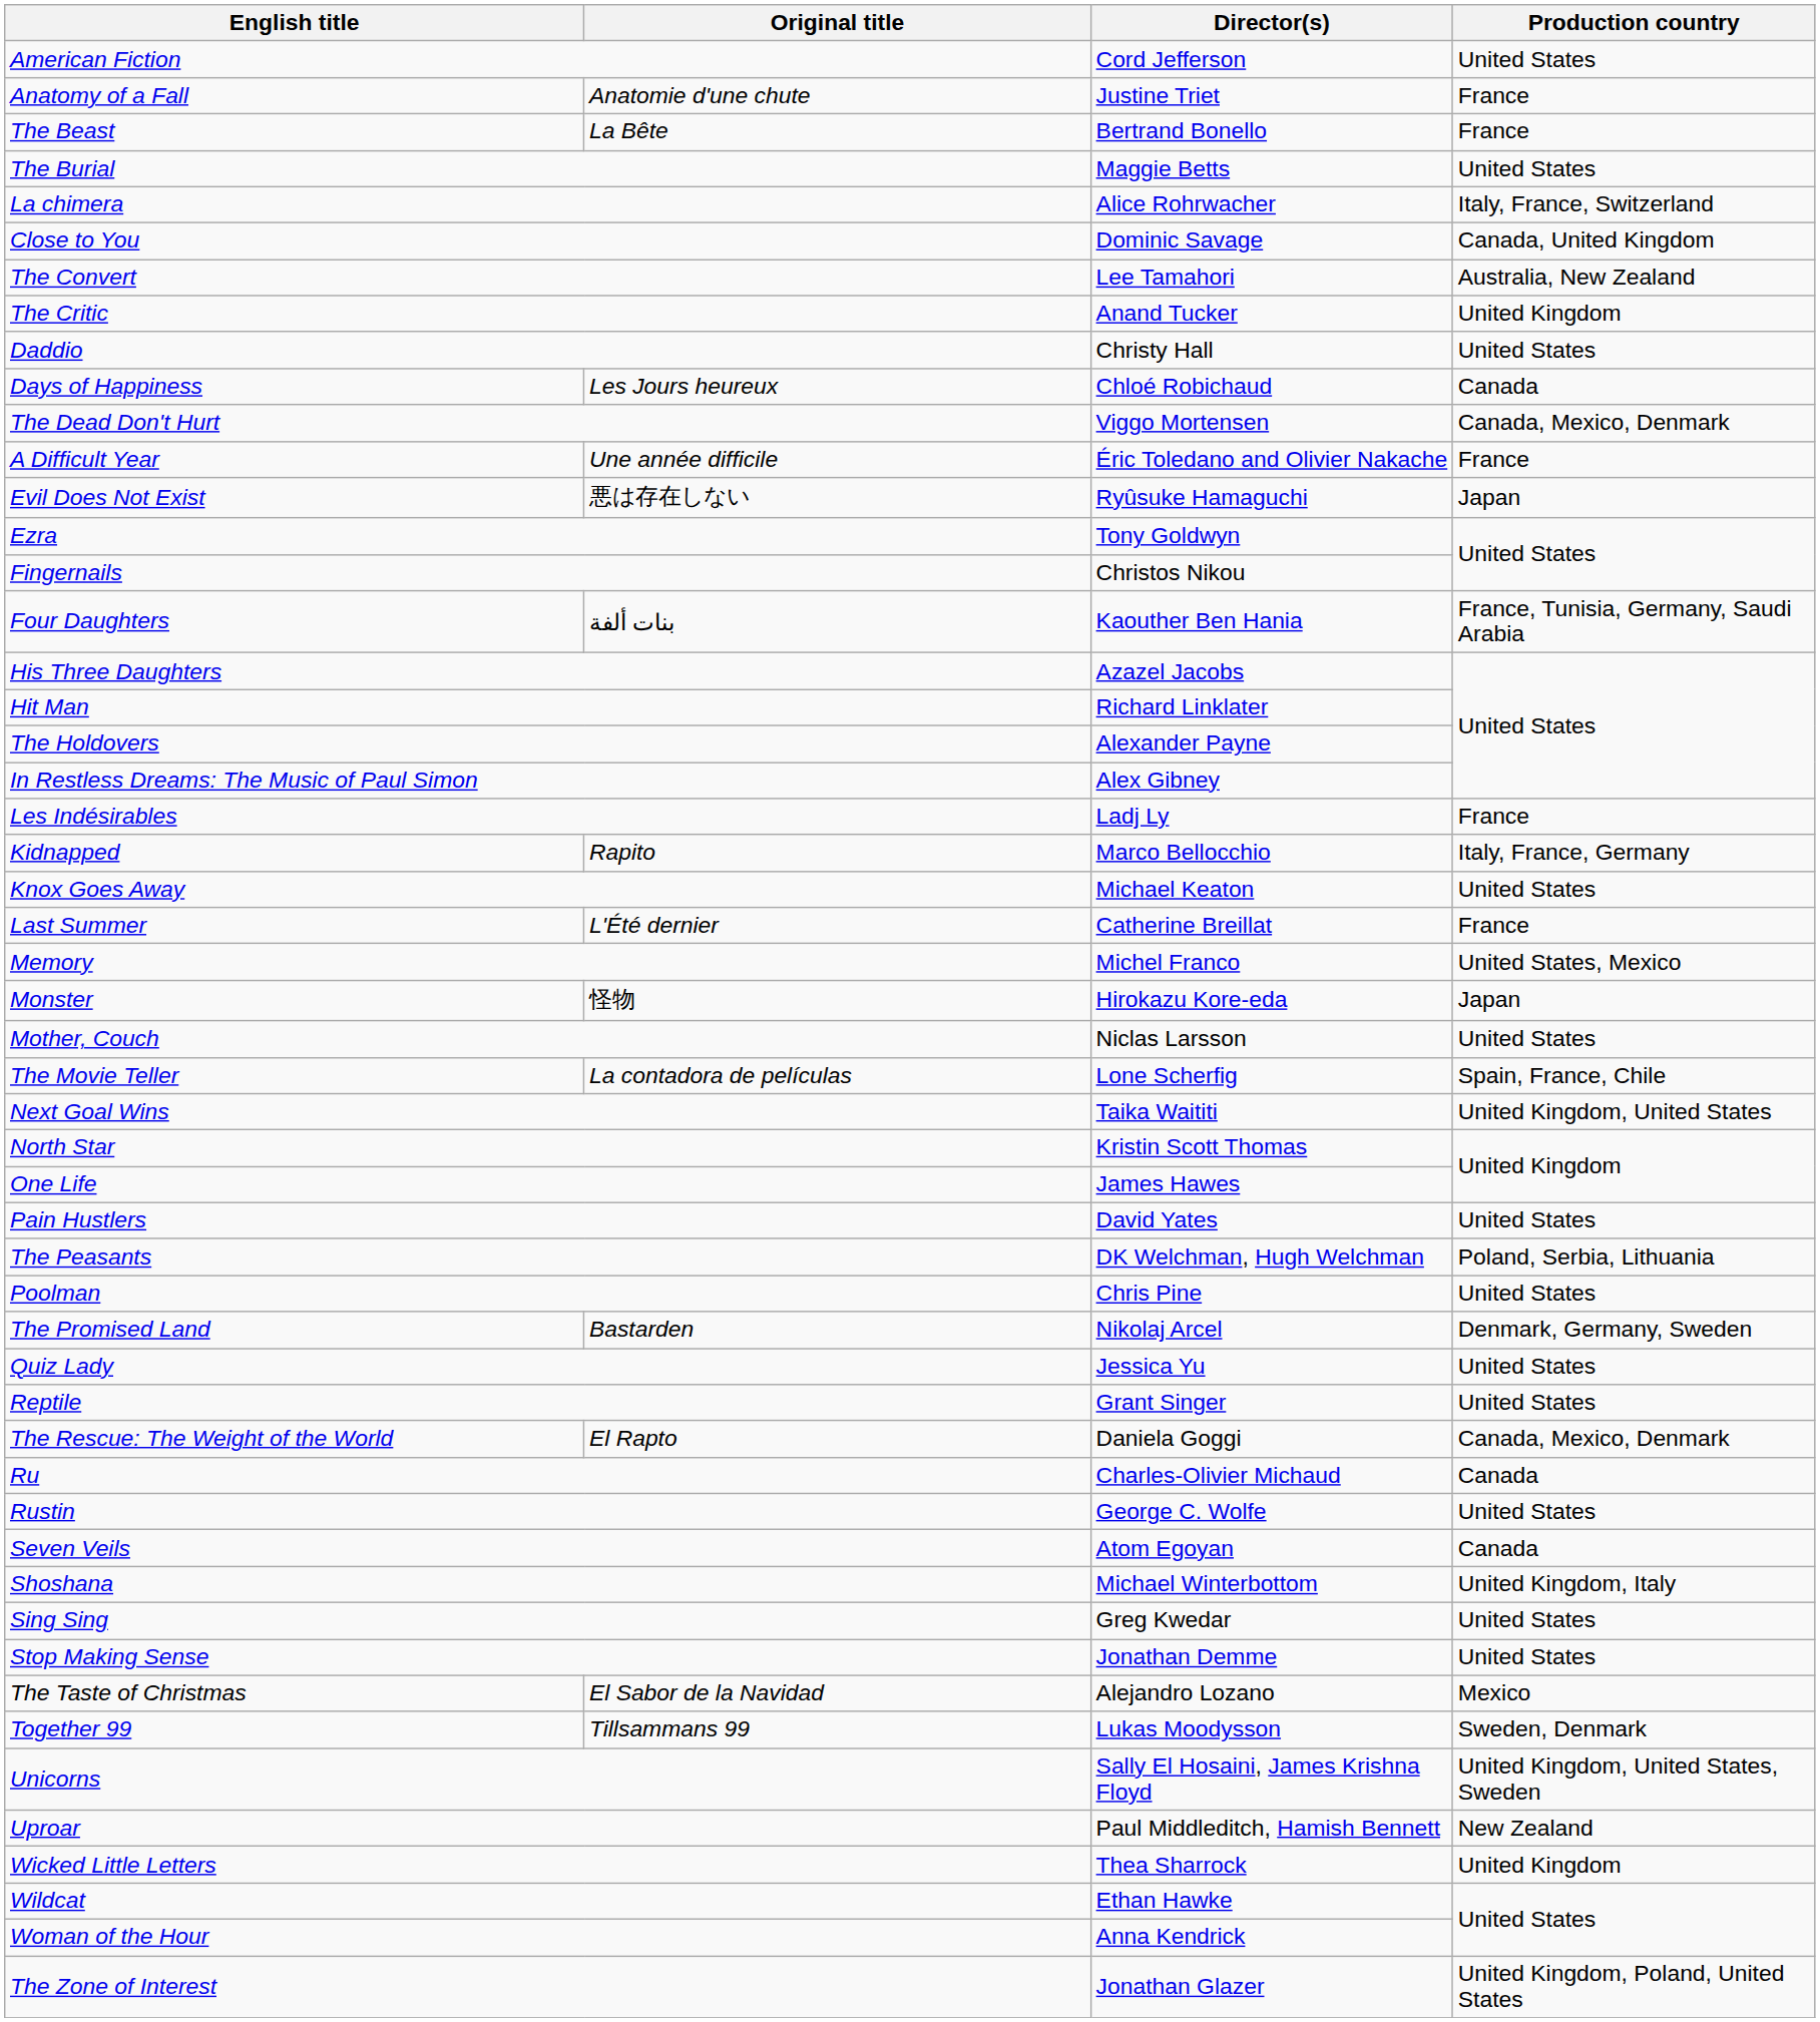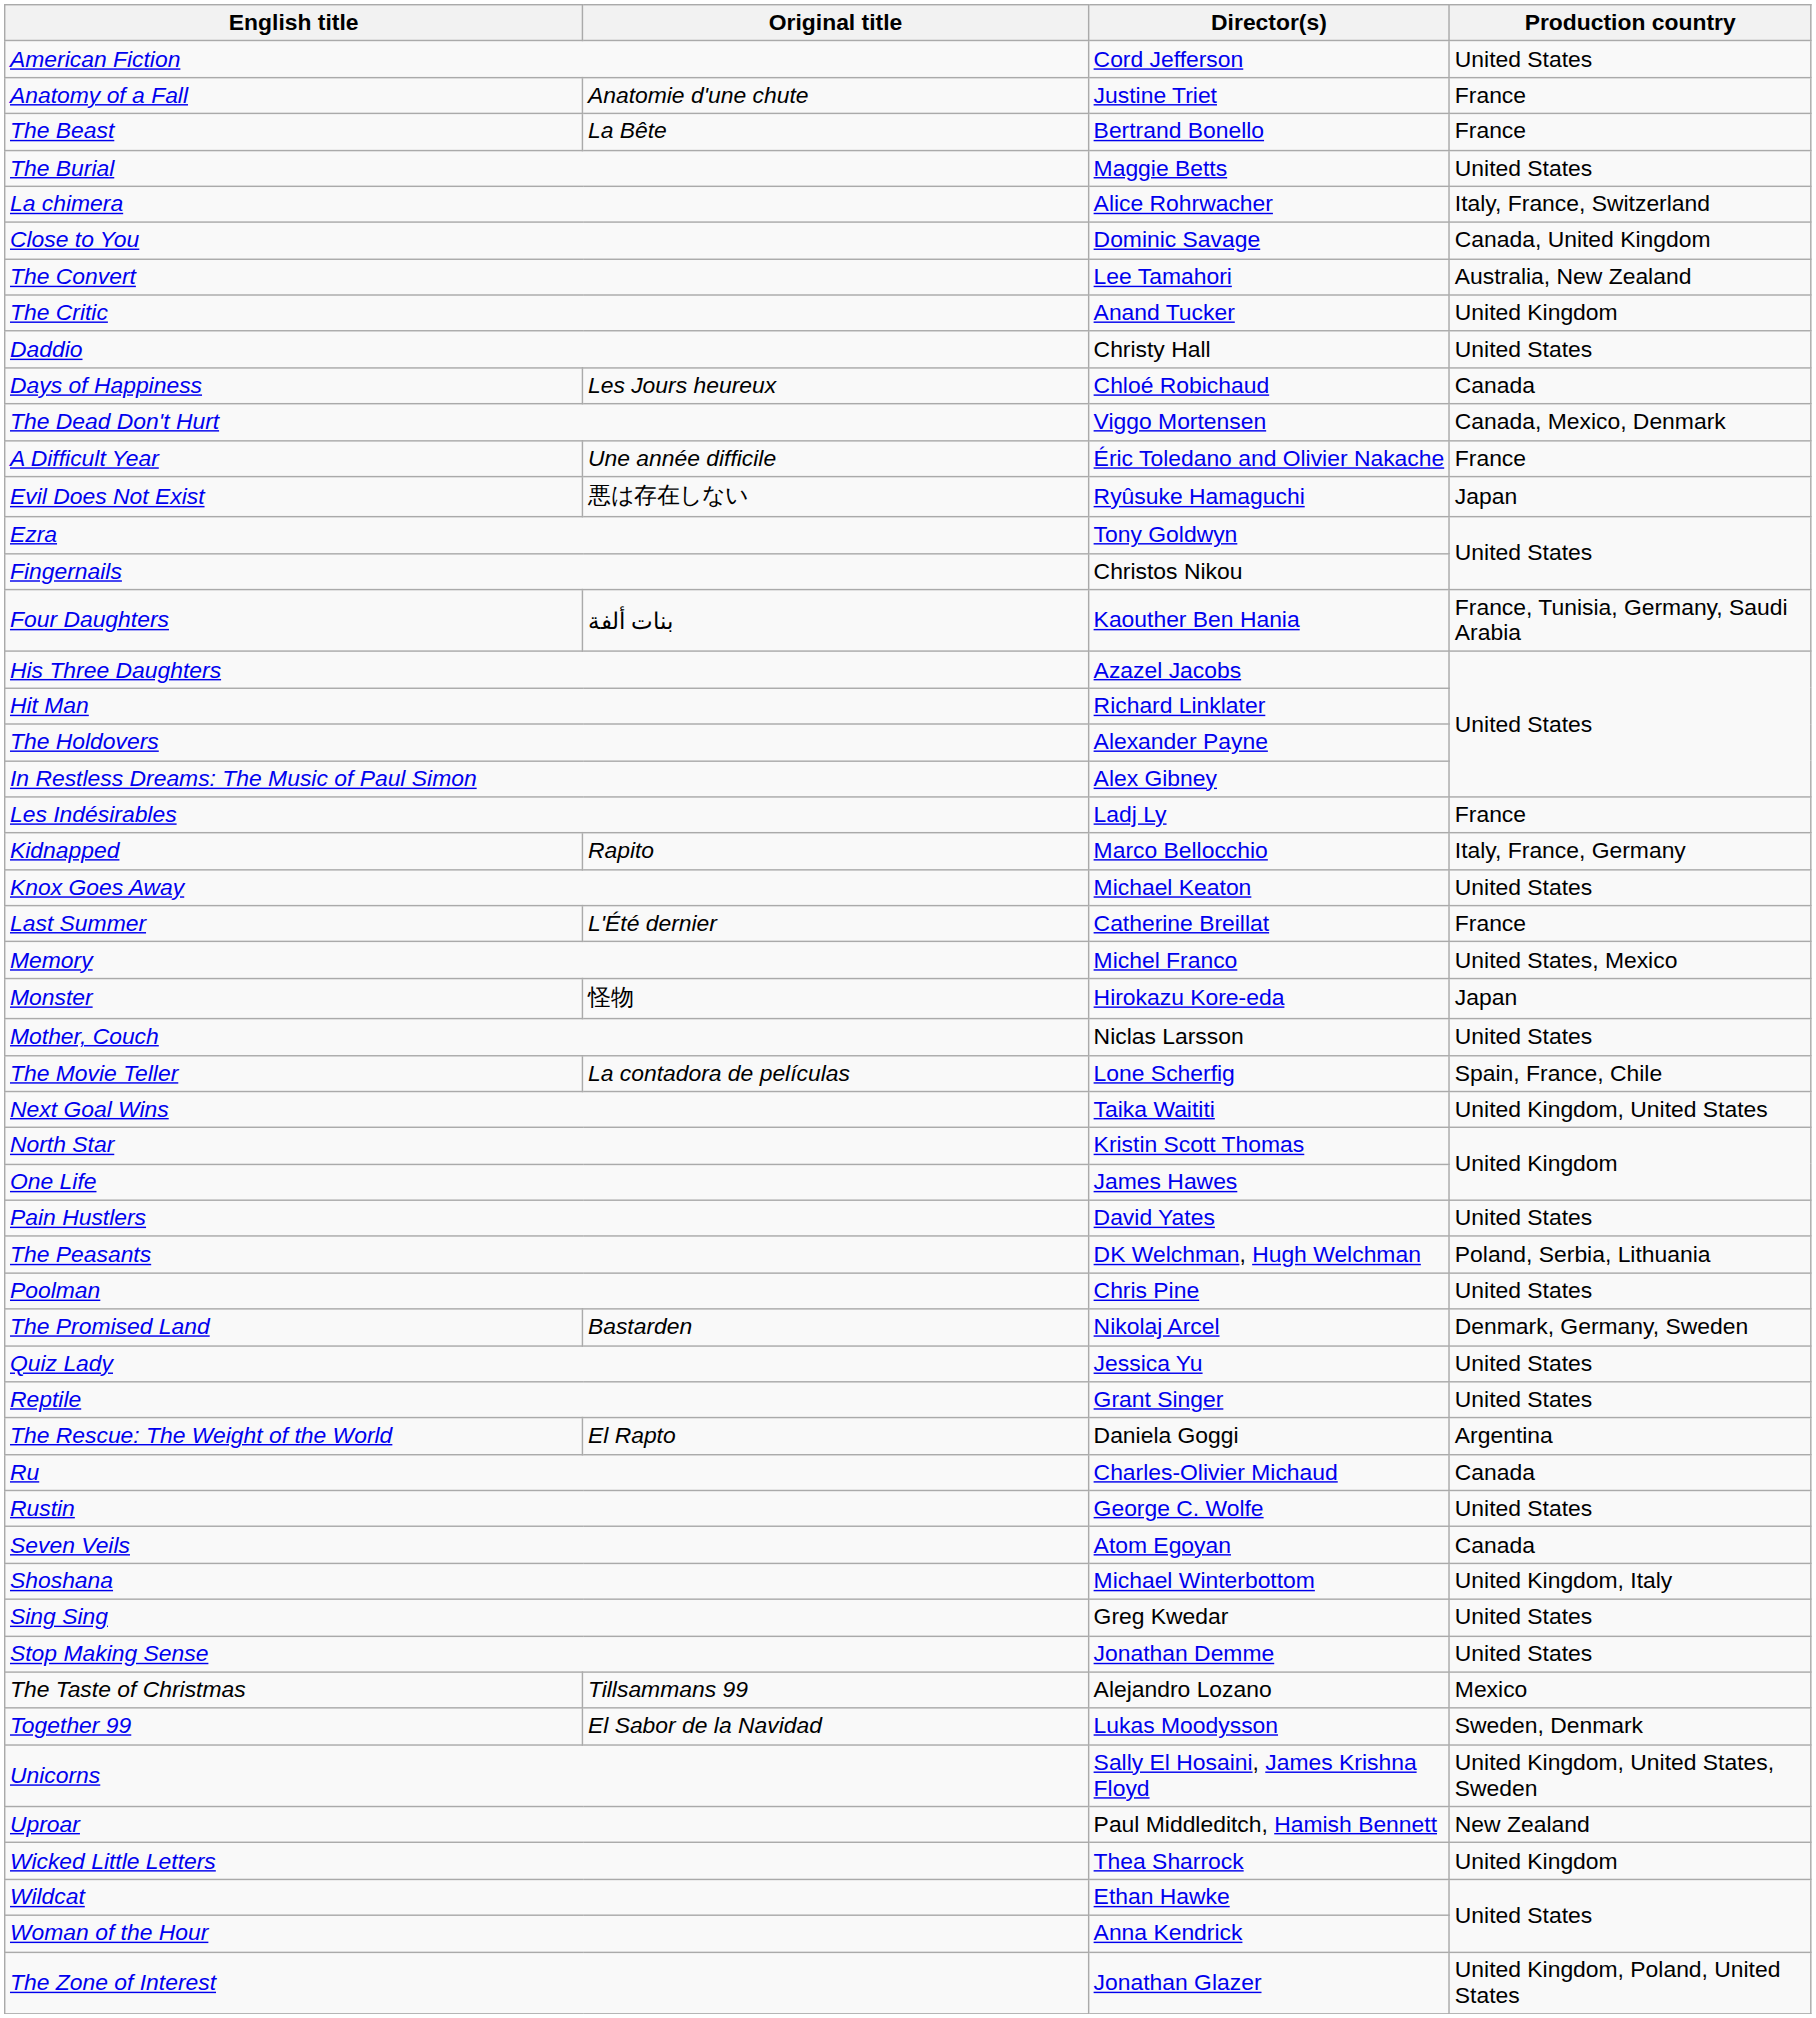 <table class="sortable wikitable" width="100%">
 <tr>
 <th scope="col" width="32%">English title</th>
 <th scope="col" width="28%">Original title</th>
 <th scope="col" width="20%">Director(s)</th>
 <th scope="col" width="20%">Production country</th>
 </tr>
 <tr>
 <td colspan="2"><em><a href='#'>American Fiction</a></em></td>
 <td><a href='#'>Cord Jefferson</a></td>
 <td>United States</td>
 </tr>
 <tr>
 <td><em><a href='#'>Anatomy of a Fall</a></em></td>
 <td><em>Anatomie d'une chute</em></td>
 <td><a href='#'>Justine Triet</a></td>
 <td>France</td>
 </tr>
 <tr>
 <td><em><a href='#'>The Beast</a></em></td>
 <td><em>La Bête</em></td>
 <td><a href='#'>Bertrand Bonello</a></td>
 <td>France</td>
 </tr>
 <tr>
 <td colspan="2"><em><a href='#'>The Burial</a></em></td>
 <td><a href='#'>Maggie Betts</a></td>
 <td>United States</td>
 </tr>
 <tr>
 <td colspan="2"><em><a href='#'>La chimera</a></em></td>
 <td><a href='#'>Alice Rohrwacher</a></td>
 <td>Italy, France, Switzerland</td>
 </tr>
 <tr>
 <td colspan="2"><em><a href='#'>Close to You</a></em></td>
 <td><a href='#'>Dominic Savage</a></td>
 <td>Canada, United Kingdom</td>
 </tr>
 <tr>
 <td colspan="2"><em><a href='#'>The Convert</a></em></td>
 <td><a href='#'>Lee Tamahori</a></td>
 <td>Australia, New Zealand</td>
 </tr>
 <tr>
 <td colspan="2"><em><a href='#'>The Critic</a></em></td>
 <td><a href='#'>Anand Tucker</a></td>
 <td>United Kingdom</td>
 </tr>
 <tr>
 <td colspan="2"><em><a href='#'>Daddio</a></em></td>
 <td>Christy Hall</td>
 <td>United States</td>
 </tr>
 <tr>
 <td><em><a href='#'>Days of Happiness</a></em></td>
 <td><em>Les Jours heureux</em></td>
 <td><a href='#'>Chloé Robichaud</a></td>
 <td>Canada</td>
 </tr>
 <tr>
 <td colspan="2"><em><a href='#'>The Dead Don't Hurt</a></em></td>
 <td><a href='#'>Viggo Mortensen</a></td>
 <td>Canada, Mexico, Denmark</td>
 </tr>
 <tr>
 <td><em><a href='#'>A Difficult Year</a></em></td>
 <td><em>Une année difficile</em></td>
 <td><a href='#'>Éric Toledano and Olivier Nakache</a></td>
 <td>France</td>
 </tr>
 <tr>
 <td><em><a href='#'>Evil Does Not Exist</a></em></td>
 <td>悪は存在しない</td>
 <td><a href='#'>Ryûsuke Hamaguchi</a></td>
 <td>Japan</td>
 </tr>
 <tr>
 <td colspan="2"><em><a href='#'>Ezra</a></em></td>
 <td><a href='#'>Tony Goldwyn</a></td>
 <td rowspan="2">United States</td>
 </tr>
 <tr>
 <td colspan="2"><em><a href='#'>Fingernails</a></em></td>
 <td>Christos Nikou</td>
 </tr>
 <tr>
 <td><em><a href='#'>Four Daughters</a></em></td>
 <td>بنات ألفة</td>
 <td><a href='#'>Kaouther Ben Hania</a></td>
 <td>France, Tunisia, Germany, Saudi Arabia</td>
 </tr>
 <tr>
 <td colspan="2"><em><a href='#'>His Three Daughters</a></em></td>
 <td><a href='#'>Azazel Jacobs</a></td>
 <td rowspan="4">United States</td>
 </tr>
 <tr>
 <td colspan="2"><em><a href='#'>Hit Man</a></em></td>
 <td><a href='#'>Richard Linklater</a></td>
 </tr>
 <tr>
 <td colspan="2"><em><a href='#'>The Holdovers</a></em></td>
 <td><a href='#'>Alexander Payne</a></td>
 </tr>
 <tr>
 <td colspan="2"><em><a href='#'>In Restless Dreams: The Music of Paul Simon</a></em></td>
 <td><a href='#'>Alex Gibney</a></td>
 </tr>
 <tr>
 <td colspan="2"><em><a href='#'>Les Indésirables</a></em></td>
 <td><a href='#'>Ladj Ly</a></td>
 <td>France</td>
 </tr>
 <tr>
 <td><em><a href='#'>Kidnapped</a> </em></td>
 <td><em>Rapito</em></td>
 <td><a href='#'>Marco Bellocchio</a></td>
 <td>Italy, France, Germany</td>
 </tr>
 <tr>
 <td colspan="2"><em><a href='#'>Knox Goes Away</a></em></td>
 <td><a href='#'>Michael Keaton</a></td>
 <td>United States</td>
 </tr>
 <tr>
 <td><em><a href='#'>Last Summer</a></em></td>
 <td><em>L'Été dernier</em></td>
 <td><a href='#'>Catherine Breillat</a></td>
 <td>France</td>
 </tr>
 <tr>
 <td colspan="2"><em><a href='#'>Memory</a></em></td>
 <td><a href='#'>Michel Franco</a></td>
 <td>United States, Mexico</td>
 </tr>
 <tr>
 <td><em><a href='#'>Monster</a></em></td>
 <td>怪物</td>
 <td><a href='#'>Hirokazu Kore-eda</a></td>
 <td>Japan</td>
 </tr>
 <tr>
 <td colspan="2"><em><a href='#'>Mother, Couch</a></em></td>
 <td>Niclas Larsson</td>
 <td>United States</td>
 </tr>
 <tr>
 <td><em><a href='#'>The Movie Teller</a></em></td>
 <td><em>La contadora de películas</em></td>
 <td><a href='#'>Lone Scherfig</a></td>
 <td>Spain, France, Chile</td>
 </tr>
 <tr>
 <td colspan="2"><em><a href='#'>Next Goal Wins</a></em></td>
 <td><a href='#'>Taika Waititi</a></td>
 <td>United Kingdom, United States</td>
 </tr>
 <tr>
 <td colspan="2"><em><a href='#'>North Star</a></em></td>
 <td><a href='#'>Kristin Scott Thomas</a></td>
 <td rowspan="2">United Kingdom</td>
 </tr>
 <tr>
 <td colspan="2"><em><a href='#'>One Life</a></em></td>
 <td><a href='#'>James Hawes</a></td>
 </tr>
 <tr>
 <td colspan="2"><em><a href='#'>Pain Hustlers</a></em></td>
 <td><a href='#'>David Yates</a></td>
 <td>United States</td>
 </tr>
 <tr>
 <td colspan="2"><em><a href='#'>The Peasants</a></em></td>
 <td><a href='#'>DK Welchman</a>, <a href='#'>Hugh Welchman</a></td>
 <td>Poland, Serbia, Lithuania</td>
 </tr>
 <tr>
 <td colspan="2"><em><a href='#'>Poolman</a></em></td>
 <td><a href='#'>Chris Pine</a></td>
 <td>United States</td>
 </tr>
 <tr>
 <td><em><a href='#'>The Promised Land</a></em></td>
 <td><em>Bastarden</em></td>
 <td><a href='#'>Nikolaj Arcel</a></td>
 <td>Denmark, Germany, Sweden</td>
 </tr>
 <tr>
 <td colspan="2"><em><a href='#'>Quiz Lady</a></em></td>
 <td><a href='#'>Jessica Yu</a></td>
 <td>United States</td>
 </tr>
 <tr>
 <td colspan="2"><em><a href='#'>Reptile</a></em></td>
 <td><a href='#'>Grant Singer</a></td>
 <td>United States</td>
 </tr>
 <tr>
 <td><em><a href='#'>The Rescue: The Weight of the World</a></em></td>
 <td><em>El Rapto</em></td>
 <td>Daniela Goggi</td>
-<td>Canada, Mexico, Denmark</td>
+<td>Argentina</td>
 </tr>
 <tr>
 <td colspan="2"><em><a href='#'>Ru</a></em></td>
 <td><a href='#'>Charles-Olivier Michaud</a></td>
 <td>Canada</td>
 </tr>
 <tr>
 <td colspan="2"><em><a href='#'>Rustin</a></em></td>
 <td><a href='#'>George C. Wolfe</a></td>
 <td>United States</td>
 </tr>
 <tr>
 <td colspan="2"><em><a href='#'>Seven Veils</a></em></td>
 <td><a href='#'>Atom Egoyan</a></td>
 <td>Canada</td>
 </tr>
 <tr>
 <td colspan="2"><em><a href='#'>Shoshana</a></em></td>
 <td><a href='#'>Michael Winterbottom</a></td>
 <td>United Kingdom, Italy</td>
 </tr>
 <tr>
 <td colspan="2"><em><a href='#'>Sing Sing</a></em></td>
 <td>Greg Kwedar</td>
 <td>United States</td>
 </tr>
 <tr>
 <td colspan="2"><em><a href='#'>Stop Making Sense</a></em></td>
 <td><a href='#'>Jonathan Demme</a></td>
 <td>United States</td>
 </tr>
 <tr>
 <td><em>The Taste of Christmas</em></td>
-<td><em>El Sabor de la Navidad</em></td>
+<td><em>Tillsammans 99</em></td>
 <td>Alejandro Lozano</td>
 <td>Mexico</td>
 </tr>
 <tr>
 <td><em><a href='#'>Together 99</a></em></td>
-<td><em>Tillsammans 99</em></td>
+<td><em>El Sabor de la Navidad</em></td>
 <td><a href='#'>Lukas Moodysson</a></td>
 <td>Sweden, Denmark</td>
 </tr>
 <tr>
 <td colspan="2"><em><a href='#'>Unicorns</a></em></td>
 <td><a href='#'>Sally El Hosaini</a>, <a href='#'>James Krishna Floyd</a></td>
 <td>United Kingdom, United States, Sweden</td>
 </tr>
 <tr>
 <td colspan="2"><em><a href='#'>Uproar</a></em></td>
 <td>Paul Middleditch, <a href='#'>Hamish Bennett</a></td>
 <td>New Zealand</td>
 </tr>
 <tr>
 <td colspan="2"><em><a href='#'>Wicked Little Letters</a></em></td>
 <td><a href='#'>Thea Sharrock</a></td>
 <td>United Kingdom</td>
 </tr>
 <tr>
 <td colspan="2"><em><a href='#'>Wildcat</a></em></td>
 <td><a href='#'>Ethan Hawke</a></td>
 <td rowspan="2">United States</td>
 </tr>
 <tr>
 <td colspan="2"><em><a href='#'>Woman of the Hour</a></em></td>
 <td><a href='#'>Anna Kendrick</a></td>
 </tr>
 <tr>
 <td colspan="2"><em><a href='#'>The Zone of Interest</a></em></td>
 <td><a href='#'>Jonathan Glazer</a></td>
 <td>United Kingdom, Poland, United States</td>
 </tr>
 </table>
